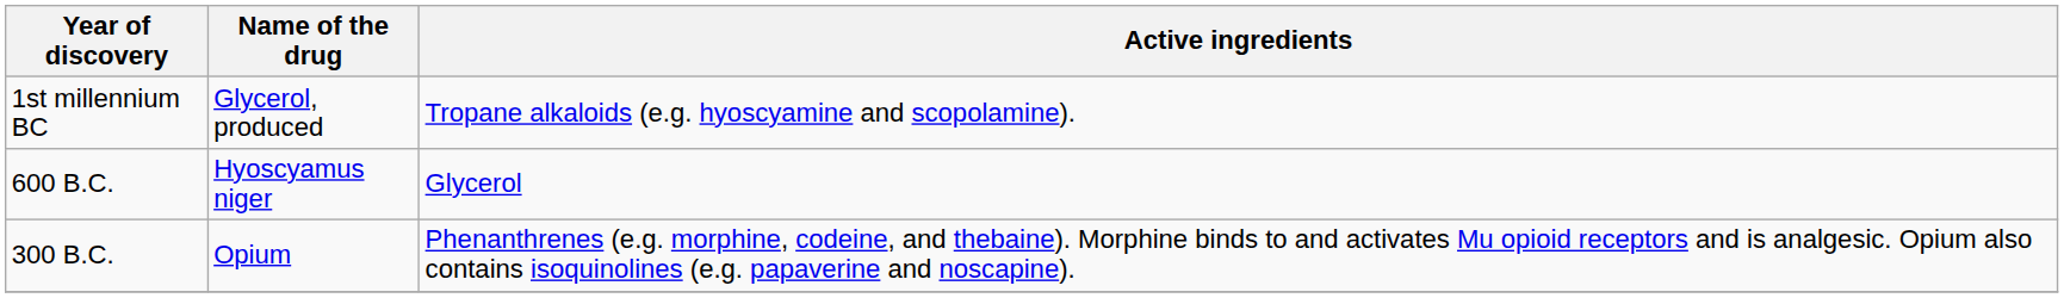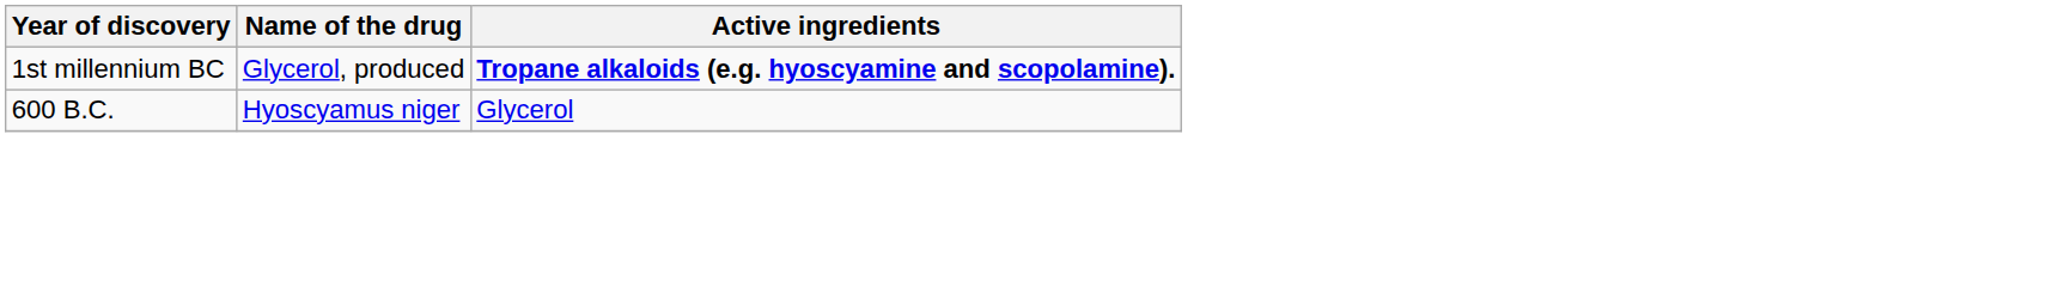 <table class="wikitable">
 <tr>
 <th>Year of discovery</th>
 <th>Name of the drug</th>
 <th>Active ingredients</th>
 </tr>
 <tr>
 <td>1st millennium BC</td>
 <td><a href='#'>Glycerol</a>, produced</td>
-<td><a href='#'>Tropane alkaloids</a> (e.g. <a href='#'>hyoscyamine</a> and <a href='#'>scopolamine</a>).</td>
+<td><strong><a href='#'>Tropane alkaloids</a> (e.g. <a href='#'>hyoscyamine</a> and <a href='#'>scopolamine</a>).</strong></td>
 </tr>
 <tr>
 <td>600 B.C.</td>
 <td><a href='#'>Hyoscyamus niger</a></td>
 <td><a href='#'>Glycerol</a></td>
 </tr>
 <tr>
-<td>300 B.C.</td>
-<td><a href='#'>Opium</a></td>
-<td><a href='#'>Phenanthrenes</a> (e.g. <a href='#'>morphine</a>, <a href='#'>codeine</a>, and <a href='#'>thebaine</a>). Morphine binds to and activates <a href='#'>Mu opioid receptors</a> and is analgesic. Opium also contains <a href='#'>isoquinolines</a> (e.g. <a href='#'>papaverine</a> and <a href='#'>noscapine</a>).</td>
-</tr>
-<tr>
 </tr>
 </table>
